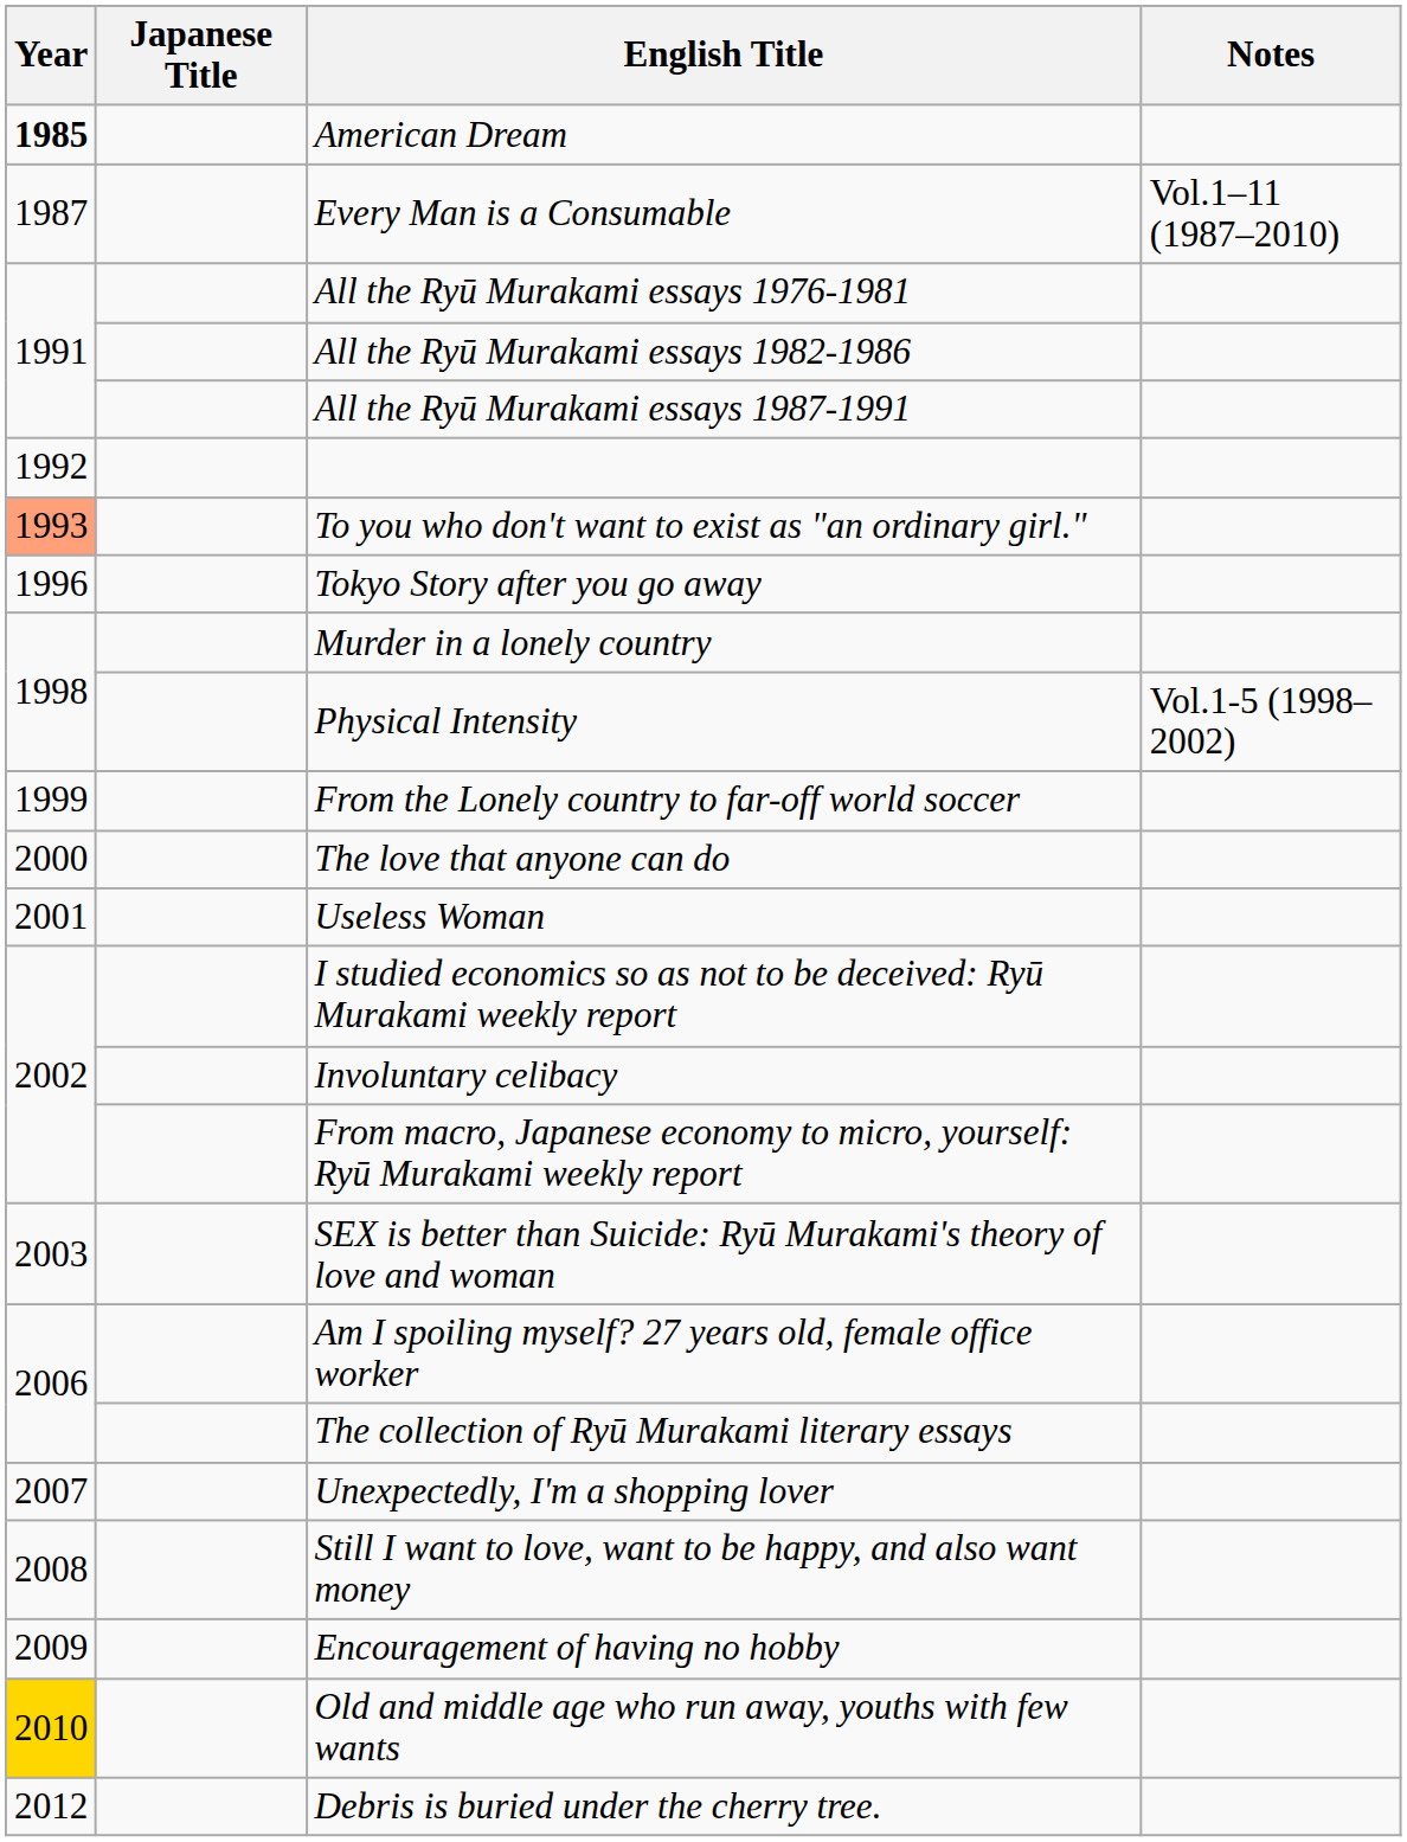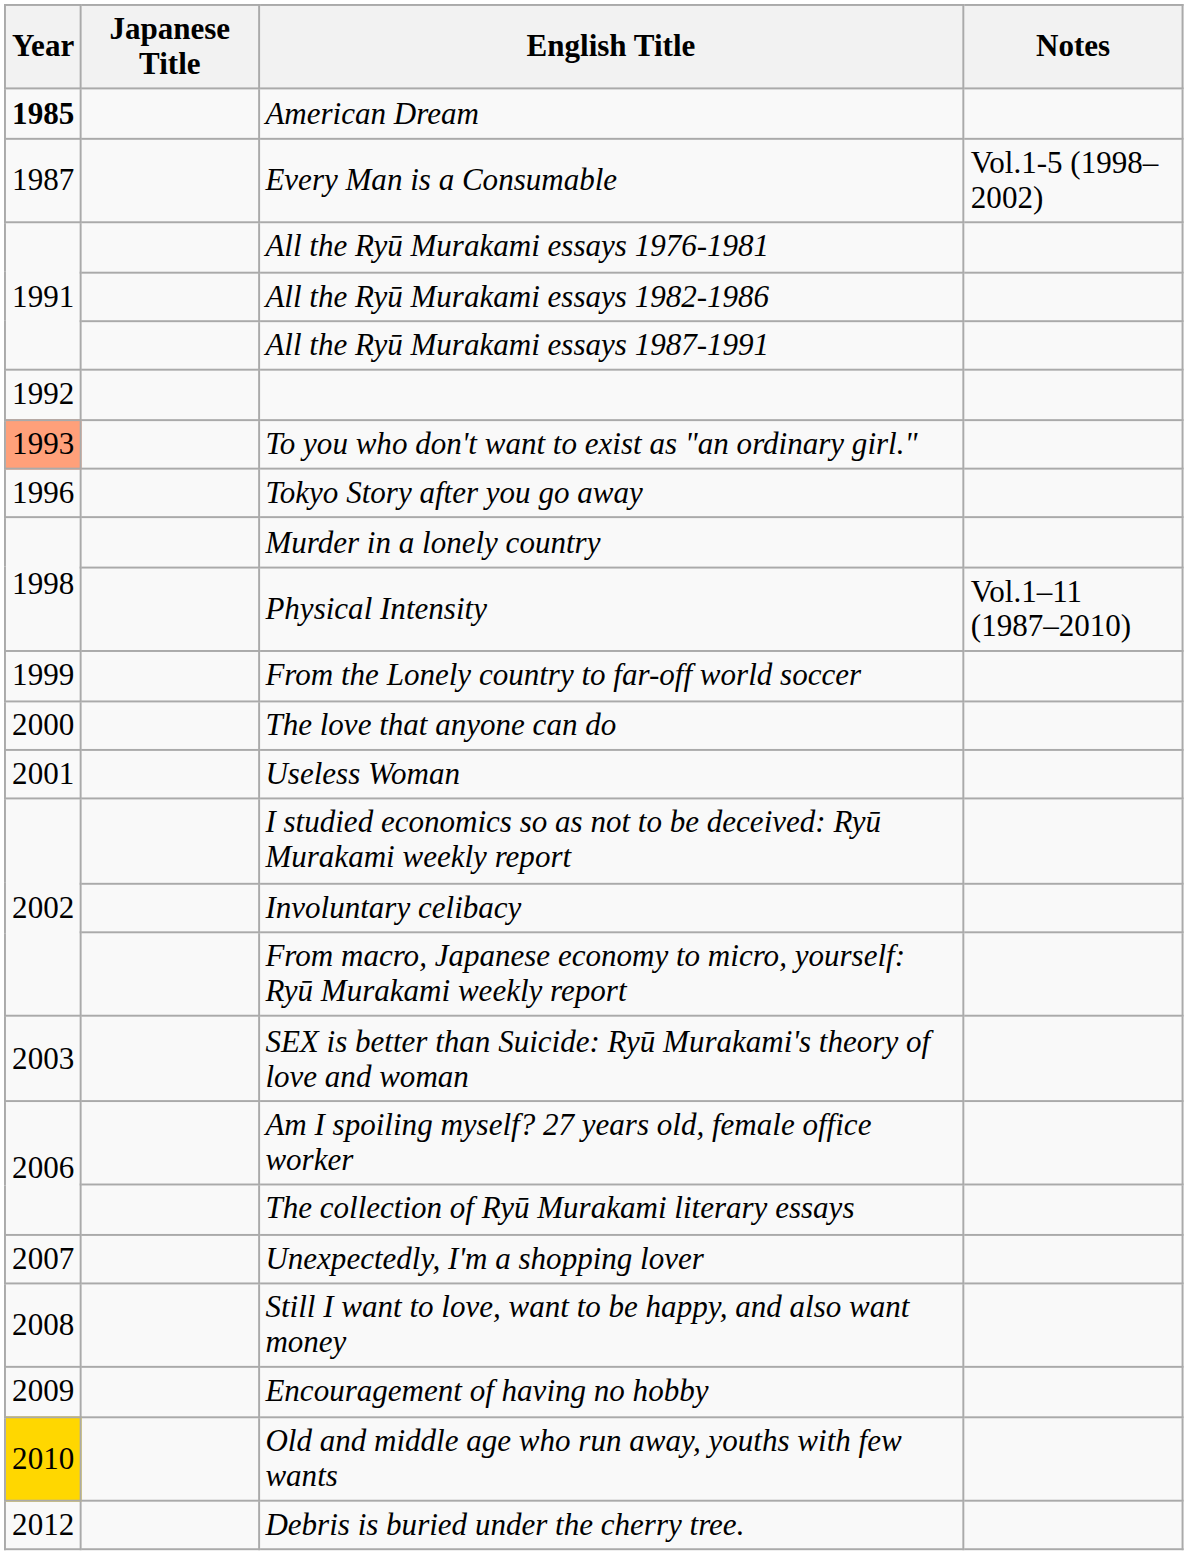 <table class="wikitable">
 <tr>
 <th>Year</th>
 <th>Japanese Title</th>
 <th>English Title</th>
 <th>Notes</th>
 </tr>
 <tr>
 <td><strong>1985</strong></td>
 <td></td>
 <td><em>American Dream</em></td>
 <td></td>
 </tr>
 <tr>
 <td>1987</td>
 <td></td>
 <td><em>Every Man is a Consumable</em></td>
-<td>Vol.1–11 (1987–2010)</td>
+<td>Vol.1-5 (1998–2002)</td>
 </tr>
 <tr>
 <td rowspan=3>1991</td>
 <td></td>
 <td><em>All the Ryū Murakami essays 1976-1981</em></td>
 <td></td>
 </tr>
 <tr>
 <td></td>
 <td><em>All the Ryū Murakami essays 1982-1986</em></td>
 <td></td>
 </tr>
 <tr>
 <td></td>
 <td><em>All the Ryū Murakami essays 1987-1991</em></td>
 <td></td>
 </tr>
 <tr>
 <td>1992</td>
 <td></td>
 <td></td>
 <td></td>
 </tr>
 <tr>
 <td style="background: lightsalmon;">1993</td>
 <td></td>
 <td><em>To you who don't want to exist as "an ordinary girl."</em></td>
 <td></td>
 </tr>
 <tr>
 <td>1996</td>
 <td></td>
 <td><em>Tokyo Story after you go away</em></td>
 <td></td>
 </tr>
 <tr>
 <td rowspan=2>1998</td>
 <td></td>
 <td><em>Murder in a lonely country</em></td>
 <td></td>
 </tr>
 <tr>
 <td></td>
 <td><em>Physical Intensity</em></td>
-<td>Vol.1-5 (1998–2002)</td>
+<td>Vol.1–11 (1987–2010)</td>
 </tr>
 <tr>
 <td>1999</td>
 <td></td>
 <td><em>From the Lonely country to far-off world soccer</em></td>
 <td></td>
 </tr>
 <tr>
 <td>2000</td>
 <td></td>
 <td><em>The love that anyone can do</em></td>
 <td></td>
 </tr>
 <tr>
 <td>2001</td>
 <td></td>
 <td><em>Useless Woman</em></td>
 <td></td>
 </tr>
 <tr>
 <td rowspan=3>2002</td>
 <td></td>
 <td><em>I studied economics so as not to be deceived: Ryū Murakami weekly report</em></td>
 <td></td>
 </tr>
 <tr>
 <td></td>
 <td><em>Involuntary celibacy</em></td>
 <td></td>
 </tr>
 <tr>
 <td></td>
 <td><em>From macro, Japanese economy to micro, yourself: Ryū Murakami weekly report</em></td>
 <td></td>
 </tr>
 <tr>
 <td>2003</td>
 <td></td>
 <td><em>SEX is better than Suicide: Ryū Murakami's theory of love and woman</em></td>
 <td></td>
 </tr>
 <tr>
 <td rowspan=2>2006</td>
 <td></td>
 <td><em>Am I spoiling myself? 27 years old, female office worker</em></td>
 <td></td>
 </tr>
 <tr>
 <td></td>
 <td><em>The collection of Ryū Murakami literary essays</em></td>
 <td></td>
 </tr>
 <tr>
 <td>2007</td>
 <td></td>
 <td><em>Unexpectedly, I'm a shopping lover</em></td>
 <td></td>
 </tr>
 <tr>
 <td>2008</td>
 <td></td>
 <td><em>Still I want to love, want to be happy, and also want money</em></td>
 <td></td>
 </tr>
 <tr>
 <td>2009</td>
 <td></td>
 <td><em>Encouragement of having no hobby</em></td>
 <td></td>
 </tr>
 <tr>
 <td style="background: gold;">2010</td>
 <td></td>
 <td><em>Old and middle age who run away, youths with few wants</em></td>
 <td></td>
 </tr>
 <tr>
 <td>2012</td>
 <td></td>
 <td><em>Debris is buried under the cherry tree.</em></td>
 <td></td>
 </tr>
 </table>
